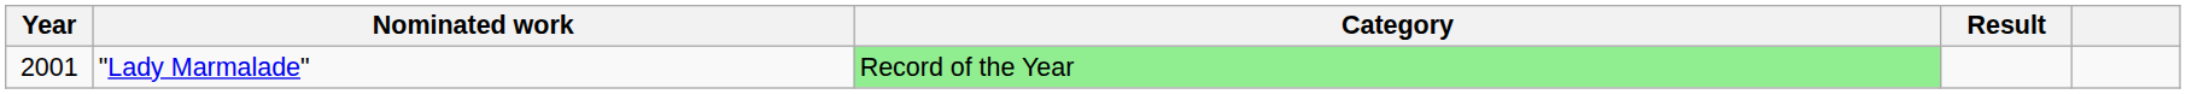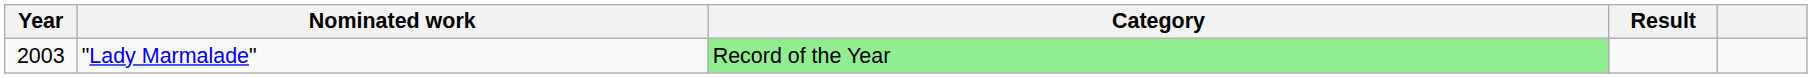 <table class="wikitable plainrowheaders" style="width:85%;">
 <tr>
 <th scope="col" style="width:4%;">Year</th>
 <th scope="col" style="width:35%;">Nominated work</th>
 <th scope="col" style="width:50%;">Category</th>
 <th scope="col" style="width:6%;">Result</th>
 <th scope="col" style="width:6%;"></th>
 </tr>
 <tr>
-<td align="center">2001</td>
+<td align="center">2003</td>
 <td>"<a href='#'>Lady Marmalade</a>"</td>
 <td style="background: lightgreen;">Record of the Year</td>
 <td></td>
 <td></td>
 </tr>
 </table>
